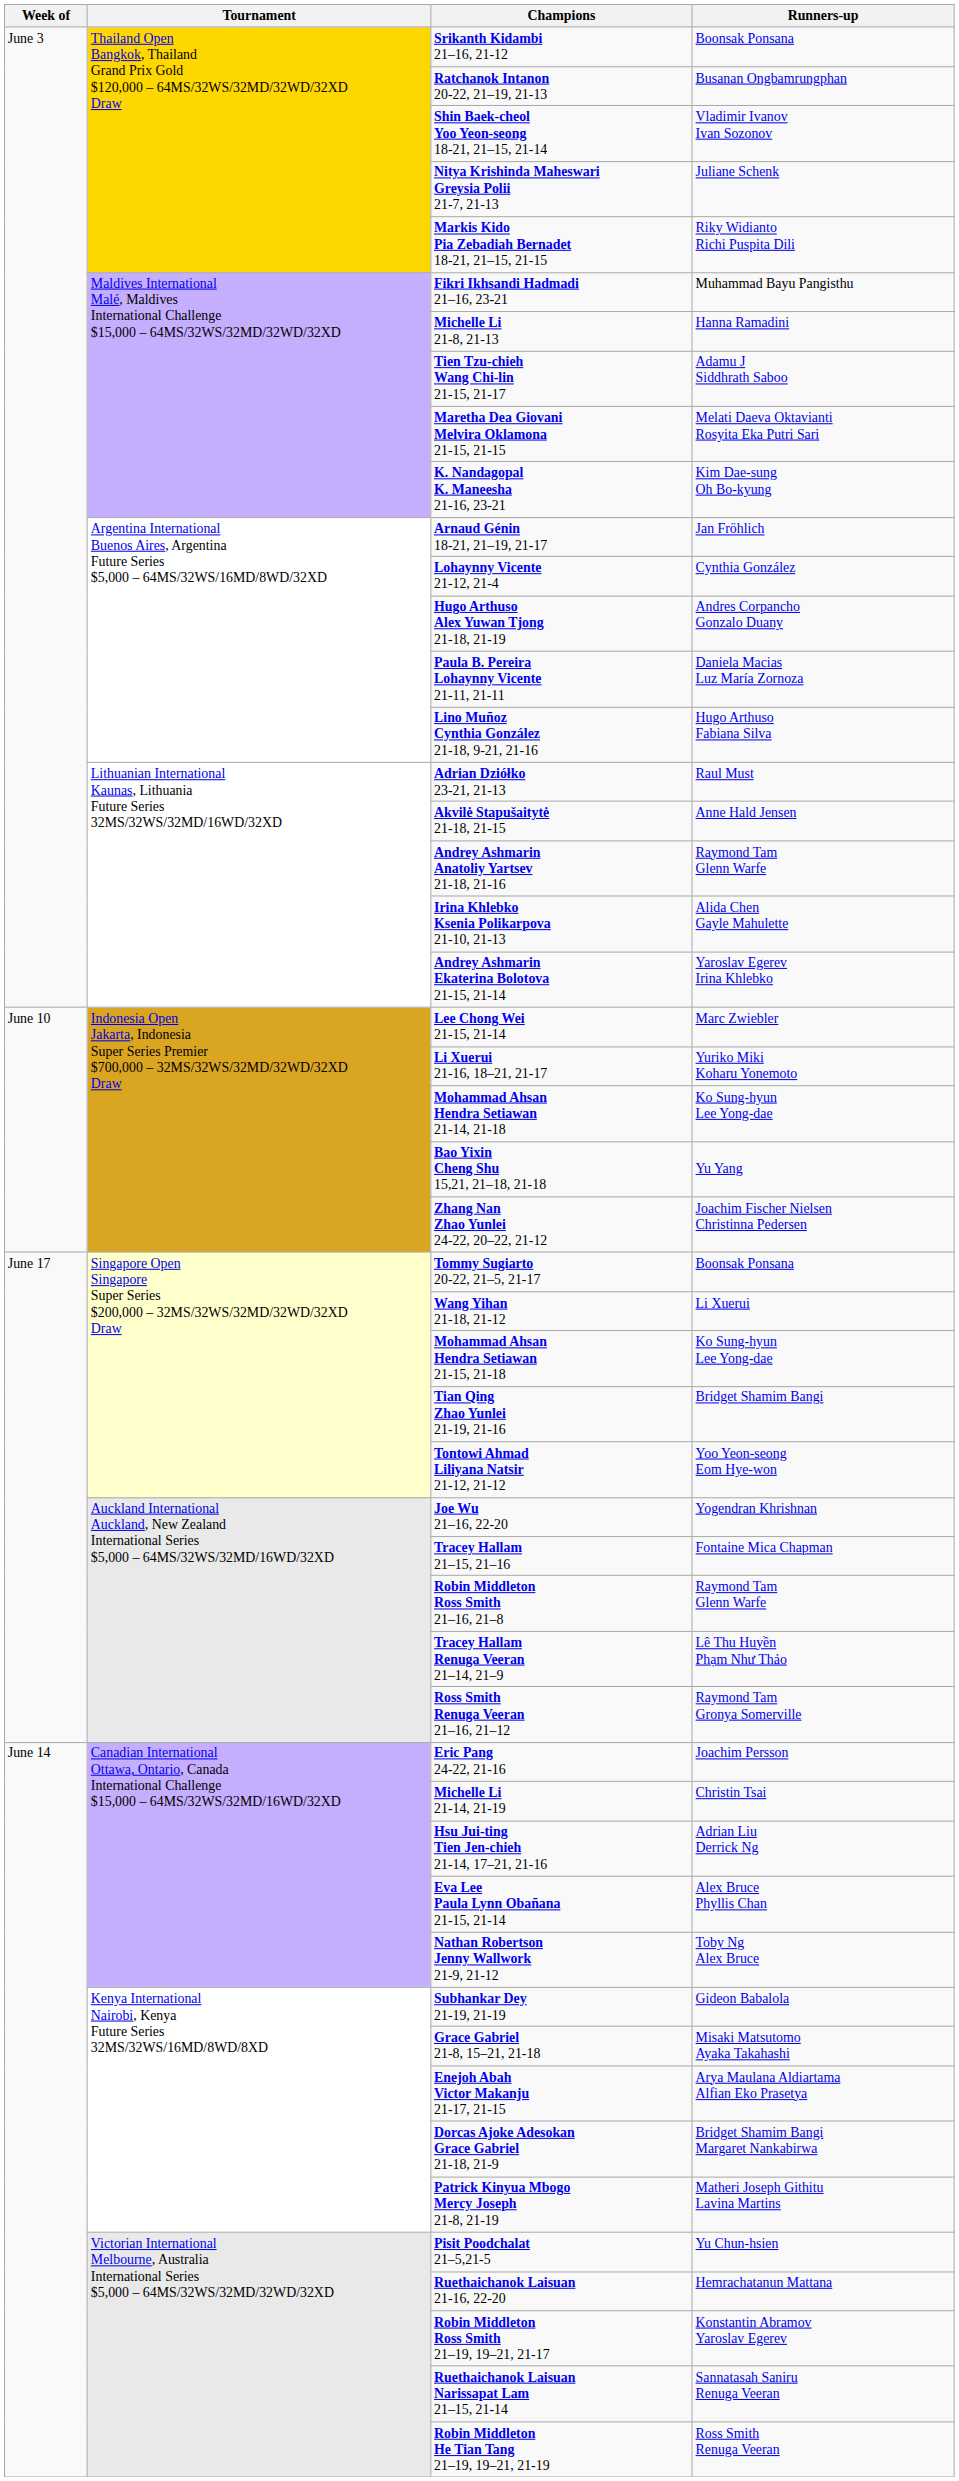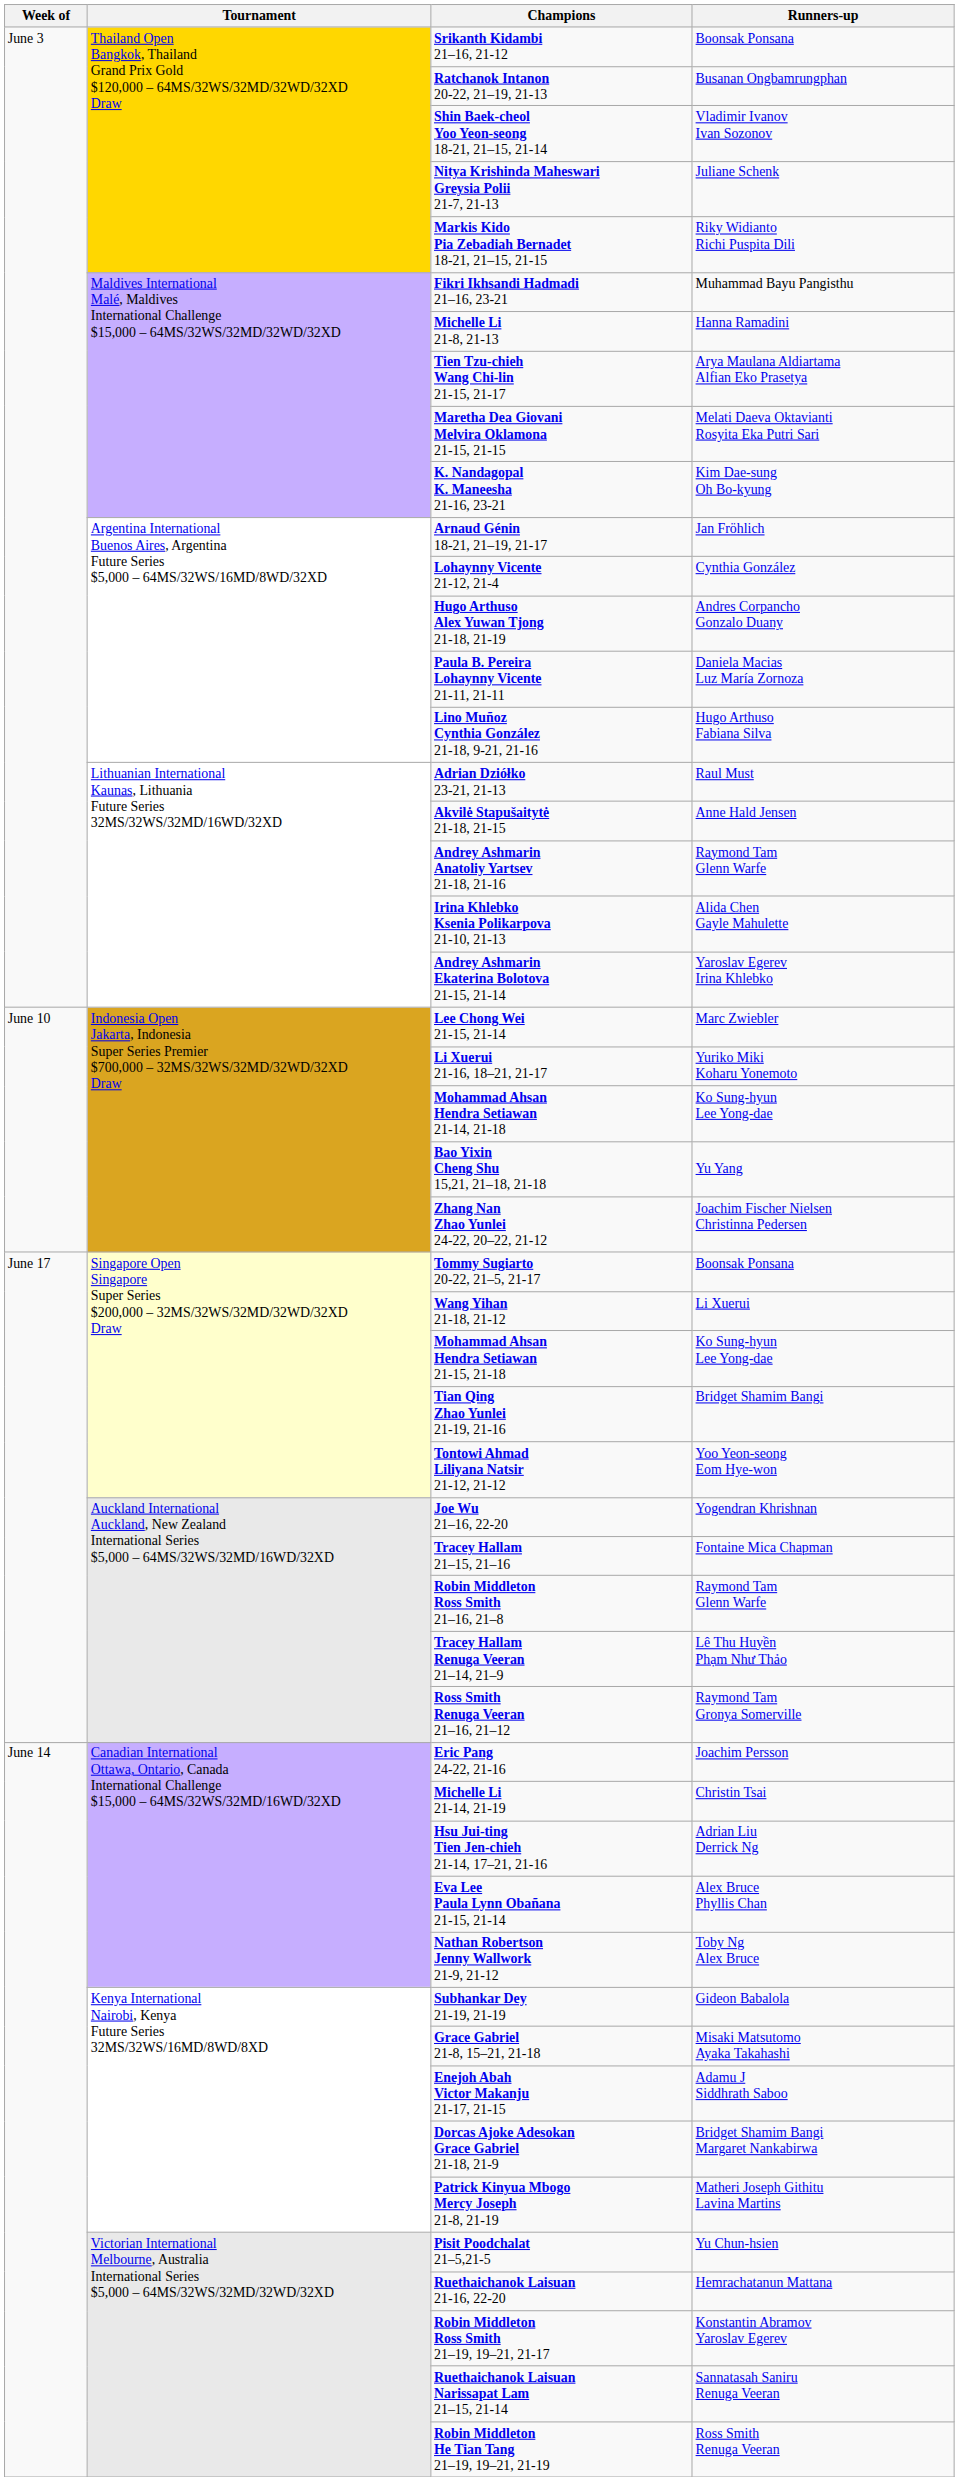 <table class=wikitable style=font-size:85%>
 <tr>
 <th width=75>Week of</th>
 <th width=330>Tournament</th>
 <th width=250>Champions</th>
 <th width=250>Runners-up</th>
 </tr>
 <tr valign=top>
 <td rowspan=20>June 3</td>
 <td style="background:#FFD700;" rowspan="5"><a href='#'>Thailand Open</a><br><a href='#'>Bangkok</a>, Thailand<br>Grand Prix Gold<br>$120,000 – 64MS/32WS/32MD/32WD/32XD<br><a href='#'>Draw</a></td>
 <td> <strong><a href='#'>Srikanth Kidambi</a></strong><br>21–16, 21-12</td>
 <td> <a href='#'>Boonsak Ponsana</a></td>
 </tr>
 <tr valign=top>
 <td> <strong><a href='#'>Ratchanok Intanon</a></strong><br>20-22, 21–19, 21-13</td>
 <td> <a href='#'>Busanan Ongbamrungphan</a></td>
 </tr>
 <tr valign=top>
 <td> <strong><a href='#'>Shin Baek-cheol</a><br> <a href='#'>Yoo Yeon-seong</a></strong><br>18-21, 21–15, 21-14</td>
 <td> <a href='#'>Vladimir Ivanov</a><br> <a href='#'>Ivan Sozonov</a></td>
 </tr>
 <tr valign=top>
 <td> <strong><a href='#'>Nitya Krishinda Maheswari</a><br> <a href='#'>Greysia Polii</a></strong><br>21-7, 21-13</td>
 <td> <a href='#'>Juliane Schenk</a></td>
 </tr>
 <tr valign=top>
 <td> <strong><a href='#'>Markis Kido</a><br> <a href='#'>Pia Zebadiah Bernadet</a></strong><br>18-21, 21–15, 21-15</td>
 <td> <a href='#'>Riky Widianto</a><br> <a href='#'>Richi Puspita Dili</a></td>
 </tr>
 <tr valign=top>
 <td style="background:#C6AEFF;" rowspan="5"><a href='#'>Maldives International</a><br><a href='#'>Malé</a>, Maldives<br>International Challenge<br>$15,000 – 64MS/32WS/32MD/32WD/32XD</td>
 <td> <strong><a href='#'>Fikri Ikhsandi Hadmadi</a></strong><br>21–16, 23-21</td>
 <td> Muhammad Bayu Pangisthu</td>
 </tr>
 <tr valign=top>
 <td> <strong><a href='#'>Michelle Li</a></strong><br>21-8, 21-13</td>
 <td> <a href='#'>Hanna Ramadini</a></td>
 </tr>
 <tr valign=top>
 <td> <strong><a href='#'>Tien Tzu-chieh</a><br> <a href='#'>Wang Chi-lin</a></strong><br>21-15, 21-17</td>
-<td> <a href='#'>Adamu J</a><br> <a href='#'>Siddhrath Saboo</a></td>
+<td> <a href='#'>Arya Maulana Aldiartama</a><br> <a href='#'>Alfian Eko Prasetya</a></td>
 </tr>
 <tr valign=top>
 <td> <strong><a href='#'>Maretha Dea Giovani</a><br> <a href='#'>Melvira Oklamona</a></strong><br>21-15, 21-15</td>
 <td> <a href='#'>Melati Daeva Oktavianti</a><br> <a href='#'>Rosyita Eka Putri Sari</a></td>
 </tr>
 <tr valign=top>
 <td> <strong><a href='#'>K. Nandagopal</a><br> <a href='#'>K. Maneesha</a></strong><br>21-16, 23-21</td>
 <td> <a href='#'>Kim Dae-sung</a><br> <a href='#'>Oh Bo-kyung</a></td>
 </tr>
 <tr valign=top>
 <td style="background:#ffffff;" rowspan="5"><a href='#'>Argentina International</a><br><a href='#'>Buenos Aires</a>, Argentina<br>Future Series<br>$5,000 – 64MS/32WS/16MD/8WD/32XD</td>
 <td> <strong><a href='#'>Arnaud Génin</a></strong><br>18-21, 21–19, 21-17</td>
 <td> <a href='#'>Jan Fröhlich</a></td>
 </tr>
 <tr valign=top>
 <td> <strong><a href='#'>Lohaynny Vicente</a></strong><br>21-12, 21-4</td>
 <td> <a href='#'>Cynthia González</a></td>
 </tr>
 <tr valign=top>
 <td> <strong><a href='#'>Hugo Arthuso</a><br> <a href='#'>Alex Yuwan Tjong</a></strong><br>21-18, 21-19</td>
 <td> <a href='#'>Andres Corpancho</a><br> <a href='#'>Gonzalo Duany</a></td>
 </tr>
 <tr valign=top>
 <td> <strong><a href='#'>Paula B. Pereira</a><br> <a href='#'>Lohaynny Vicente</a></strong><br>21-11, 21-11</td>
 <td> <a href='#'>Daniela Macias</a><br> <a href='#'>Luz María Zornoza</a></td>
 </tr>
 <tr valign=top>
 <td> <strong><a href='#'>Lino Muñoz</a><br> <a href='#'>Cynthia González</a></strong><br>21-18, 9-21, 21-16</td>
 <td> <a href='#'>Hugo Arthuso</a><br> <a href='#'>Fabiana Silva</a></td>
 </tr>
 <tr valign=top>
 <td style="background:#ffffff;" rowspan="5"><a href='#'>Lithuanian International</a><br><a href='#'>Kaunas</a>, Lithuania<br>Future Series<br>32MS/32WS/32MD/16WD/32XD</td>
 <td> <strong><a href='#'>Adrian Dziółko</a></strong><br>23-21, 21-13</td>
 <td> <a href='#'>Raul Must</a></td>
 </tr>
 <tr valign=top>
 <td> <strong><a href='#'>Akvilė Stapušaitytė</a></strong><br>21-18, 21-15</td>
 <td> <a href='#'>Anne Hald Jensen</a></td>
 </tr>
 <tr valign=top>
 <td> <strong><a href='#'>Andrey Ashmarin</a><br> <a href='#'>Anatoliy Yartsev</a></strong><br>21-18, 21-16</td>
 <td> <a href='#'>Raymond Tam</a><br> <a href='#'>Glenn Warfe</a></td>
 </tr>
 <tr valign=top>
 <td> <strong><a href='#'>Irina Khlebko</a><br> <a href='#'>Ksenia Polikarpova</a></strong><br>21-10, 21-13</td>
 <td> <a href='#'>Alida Chen</a><br> <a href='#'>Gayle Mahulette</a></td>
 </tr>
 <tr valign=top>
 <td> <strong><a href='#'>Andrey Ashmarin</a><br> <a href='#'>Ekaterina Bolotova</a></strong><br>21-15, 21-14</td>
 <td> <a href='#'>Yaroslav Egerev</a><br> <a href='#'>Irina Khlebko</a></td>
 </tr>
 <tr valign=top>
 <td rowspan=5>June 10</td>
 <td style="background:#DAA520;" rowspan="5"><a href='#'>Indonesia Open</a><br><a href='#'>Jakarta</a>, Indonesia<br>Super Series Premier<br>$700,000 – 32MS/32WS/32MD/32WD/32XD<br><a href='#'>Draw</a></td>
 <td> <strong><a href='#'>Lee Chong Wei</a></strong><br>21-15, 21-14</td>
 <td> <a href='#'>Marc Zwiebler</a></td>
 </tr>
 <tr valign=top>
 <td> <strong><a href='#'>Li Xuerui</a></strong><br>21-16, 18–21, 21-17</td>
 <td> <a href='#'>Yuriko Miki</a><br> <a href='#'>Koharu Yonemoto</a></td>
 </tr>
 <tr valign=top>
 <td> <strong><a href='#'>Mohammad Ahsan</a><br> <a href='#'>Hendra Setiawan</a></strong><br>21-14, 21-18</td>
 <td> <a href='#'>Ko Sung-hyun</a><br> <a href='#'>Lee Yong-dae</a></td>
 </tr>
 <tr valign=top>
 <td> <strong><a href='#'>Bao Yixin</a><br> <a href='#'>Cheng Shu</a></strong><br>15,21, 21–18, 21-18</td>
 <td><br> <a href='#'>Yu Yang</a></td>
 </tr>
 <tr valign=top>
 <td> <strong><a href='#'>Zhang Nan</a><br> <a href='#'>Zhao Yunlei</a></strong><br>24-22, 20–22, 21-12</td>
 <td> <a href='#'>Joachim Fischer Nielsen</a><br> <a href='#'>Christinna Pedersen</a></td>
 </tr>
 <tr valign=top>
 <td rowspan=10>June 17</td>
 <td style="background:#ffffcc;" rowspan="5"><a href='#'>Singapore Open</a><br><a href='#'>Singapore</a><br>Super Series<br>$200,000 – 32MS/32WS/32MD/32WD/32XD<br><a href='#'>Draw</a></td>
 <td> <strong><a href='#'>Tommy Sugiarto</a></strong><br>20-22, 21–5, 21-17</td>
 <td> <a href='#'>Boonsak Ponsana</a></td>
 </tr>
 <tr valign=top>
 <td> <strong><a href='#'>Wang Yihan</a></strong><br>21-18, 21-12</td>
 <td> <a href='#'>Li Xuerui</a></td>
 </tr>
 <tr valign=top>
 <td> <strong><a href='#'>Mohammad Ahsan</a><br> <a href='#'>Hendra Setiawan</a></strong><br>21-15, 21-18</td>
 <td> <a href='#'>Ko Sung-hyun</a><br> <a href='#'>Lee Yong-dae</a></td>
 </tr>
 <tr valign=top>
 <td> <strong><a href='#'>Tian Qing</a><br> <a href='#'>Zhao Yunlei</a></strong><br>21-19, 21-16</td>
 <td> <a href='#'>Bridget Shamim Bangi</a></td>
 </tr>
 <tr valign=top>
 <td> <strong><a href='#'>Tontowi Ahmad</a><br> <a href='#'>Liliyana Natsir</a></strong><br>21-12, 21-12</td>
 <td> <a href='#'>Yoo Yeon-seong</a><br> <a href='#'>Eom Hye-won</a></td>
 </tr>
 <tr valign=top>
 <td style="background:#E9E9E9;" rowspan="5"><a href='#'>Auckland International</a><br><a href='#'>Auckland</a>, New Zealand<br>International Series<br>$5,000 – 64MS/32WS/32MD/16WD/32XD</td>
 <td> <strong><a href='#'>Joe Wu</a></strong><br>21–16, 22-20</td>
 <td> <a href='#'>Yogendran Khrishnan</a></td>
 </tr>
 <tr valign=top>
 <td> <strong><a href='#'>Tracey Hallam</a></strong><br>21–15, 21–16</td>
 <td> <a href='#'>Fontaine Mica Chapman</a></td>
 </tr>
 <tr valign=top>
 <td> <strong><a href='#'>Robin Middleton</a><br> <a href='#'>Ross Smith</a></strong><br>21–16, 21–8</td>
 <td> <a href='#'>Raymond Tam</a><br> <a href='#'>Glenn Warfe</a></td>
 </tr>
 <tr valign=top>
 <td> <strong><a href='#'>Tracey Hallam</a><br> <a href='#'>Renuga Veeran</a></strong><br>21–14, 21–9</td>
 <td> <a href='#'>Lê Thu Huyền</a><br> <a href='#'>Phạm Như Thảo</a></td>
 </tr>
 <tr valign=top>
 <td> <strong><a href='#'>Ross Smith</a><br> <a href='#'>Renuga Veeran</a></strong><br>21–16, 21–12</td>
 <td> <a href='#'>Raymond Tam</a><br> <a href='#'>Gronya Somerville</a></td>
 </tr>
 <tr valign=top>
 <td rowspan=15>June 14</td>
 <td style="background:#C6AEFF;" rowspan="5"><a href='#'>Canadian International</a><br><a href='#'>Ottawa, Ontario</a>, Canada<br>International Challenge<br>$15,000 – 64MS/32WS/32MD/16WD/32XD</td>
 <td> <strong><a href='#'>Eric Pang</a></strong><br>24-22, 21-16</td>
 <td> <a href='#'>Joachim Persson</a></td>
 </tr>
 <tr valign=top>
 <td> <strong><a href='#'>Michelle Li</a></strong><br>21-14, 21-19</td>
 <td> <a href='#'>Christin Tsai</a></td>
 </tr>
 <tr valign=top>
 <td> <strong><a href='#'>Hsu Jui-ting</a><br> <a href='#'>Tien Jen-chieh</a></strong><br>21-14, 17–21, 21-16</td>
 <td> <a href='#'>Adrian Liu</a><br> <a href='#'>Derrick Ng</a></td>
 </tr>
 <tr valign=top>
 <td> <strong><a href='#'>Eva Lee</a><br> <a href='#'>Paula Lynn Obañana</a></strong><br>21-15, 21-14</td>
 <td> <a href='#'>Alex Bruce</a><br> <a href='#'>Phyllis Chan</a></td>
 </tr>
 <tr valign=top>
 <td> <strong><a href='#'>Nathan Robertson</a><br> <a href='#'>Jenny Wallwork</a></strong><br>21-9, 21-12</td>
 <td> <a href='#'>Toby Ng</a><br> <a href='#'>Alex Bruce</a></td>
 </tr>
 <tr valign=top>
 <td style="background:#ffffff;" rowspan="5"><a href='#'>Kenya International</a><br><a href='#'>Nairobi</a>, Kenya<br>Future Series<br>32MS/32WS/16MD/8WD/8XD</td>
 <td> <strong><a href='#'>Subhankar Dey</a></strong><br>21-19, 21-19</td>
 <td> <a href='#'>Gideon Babalola</a></td>
 </tr>
 <tr valign=top>
 <td> <strong><a href='#'>Grace Gabriel</a></strong><br>21-8, 15–21, 21-18</td>
 <td> <a href='#'>Misaki Matsutomo</a><br> <a href='#'>Ayaka Takahashi</a></td>
 </tr>
 <tr valign=top>
 <td> <strong><a href='#'>Enejoh Abah</a><br> <a href='#'>Victor Makanju</a></strong><br>21-17, 21-15</td>
-<td> <a href='#'>Arya Maulana Aldiartama</a><br> <a href='#'>Alfian Eko Prasetya</a></td>
+<td> <a href='#'>Adamu J</a><br> <a href='#'>Siddhrath Saboo</a></td>
 </tr>
 <tr valign=top>
 <td> <strong><a href='#'>Dorcas Ajoke Adesokan</a><br> <a href='#'>Grace Gabriel</a></strong><br>21-18, 21-9</td>
 <td> <a href='#'>Bridget Shamim Bangi</a><br> <a href='#'>Margaret Nankabirwa</a></td>
 </tr>
 <tr valign=top>
 <td> <strong><a href='#'>Patrick Kinyua Mbogo</a><br> <a href='#'>Mercy Joseph</a></strong><br>21-8, 21-19</td>
 <td> <a href='#'>Matheri Joseph Githitu</a><br> <a href='#'>Lavina Martins</a></td>
 </tr>
 <tr valign=top>
 <td style="background:#E9E9E9;" rowspan="5"><a href='#'>Victorian International</a><br><a href='#'>Melbourne</a>, Australia<br>International Series<br>$5,000 – 64MS/32WS/32MD/32WD/32XD</td>
 <td> <strong><a href='#'>Pisit Poodchalat</a></strong><br>21–5,21-5</td>
 <td> <a href='#'>Yu Chun-hsien</a></td>
 </tr>
 <tr valign=top>
 <td> <strong><a href='#'>Ruethaichanok Laisuan</a></strong><br>21-16, 22-20</td>
 <td> <a href='#'>Hemrachatanun Mattana</a></td>
 </tr>
 <tr valign=top>
 <td> <strong><a href='#'>Robin Middleton</a><br> <a href='#'>Ross Smith</a></strong><br>21–19, 19–21, 21-17</td>
 <td> <a href='#'>Konstantin Abramov</a><br> <a href='#'>Yaroslav Egerev</a></td>
 </tr>
 <tr valign=top>
 <td> <strong><a href='#'>Ruethaichanok Laisuan</a><br> <a href='#'>Narissapat Lam</a></strong><br>21–15, 21-14</td>
 <td> <a href='#'>Sannatasah Saniru</a><br> <a href='#'>Renuga Veeran</a></td>
 </tr>
 <tr valign=top>
 <td> <strong><a href='#'>Robin Middleton</a><br> <a href='#'>He Tian Tang</a></strong><br>21–19, 19–21, 21-19</td>
 <td> <a href='#'>Ross Smith</a><br> <a href='#'>Renuga Veeran</a></td>
 </tr>
 </table>
